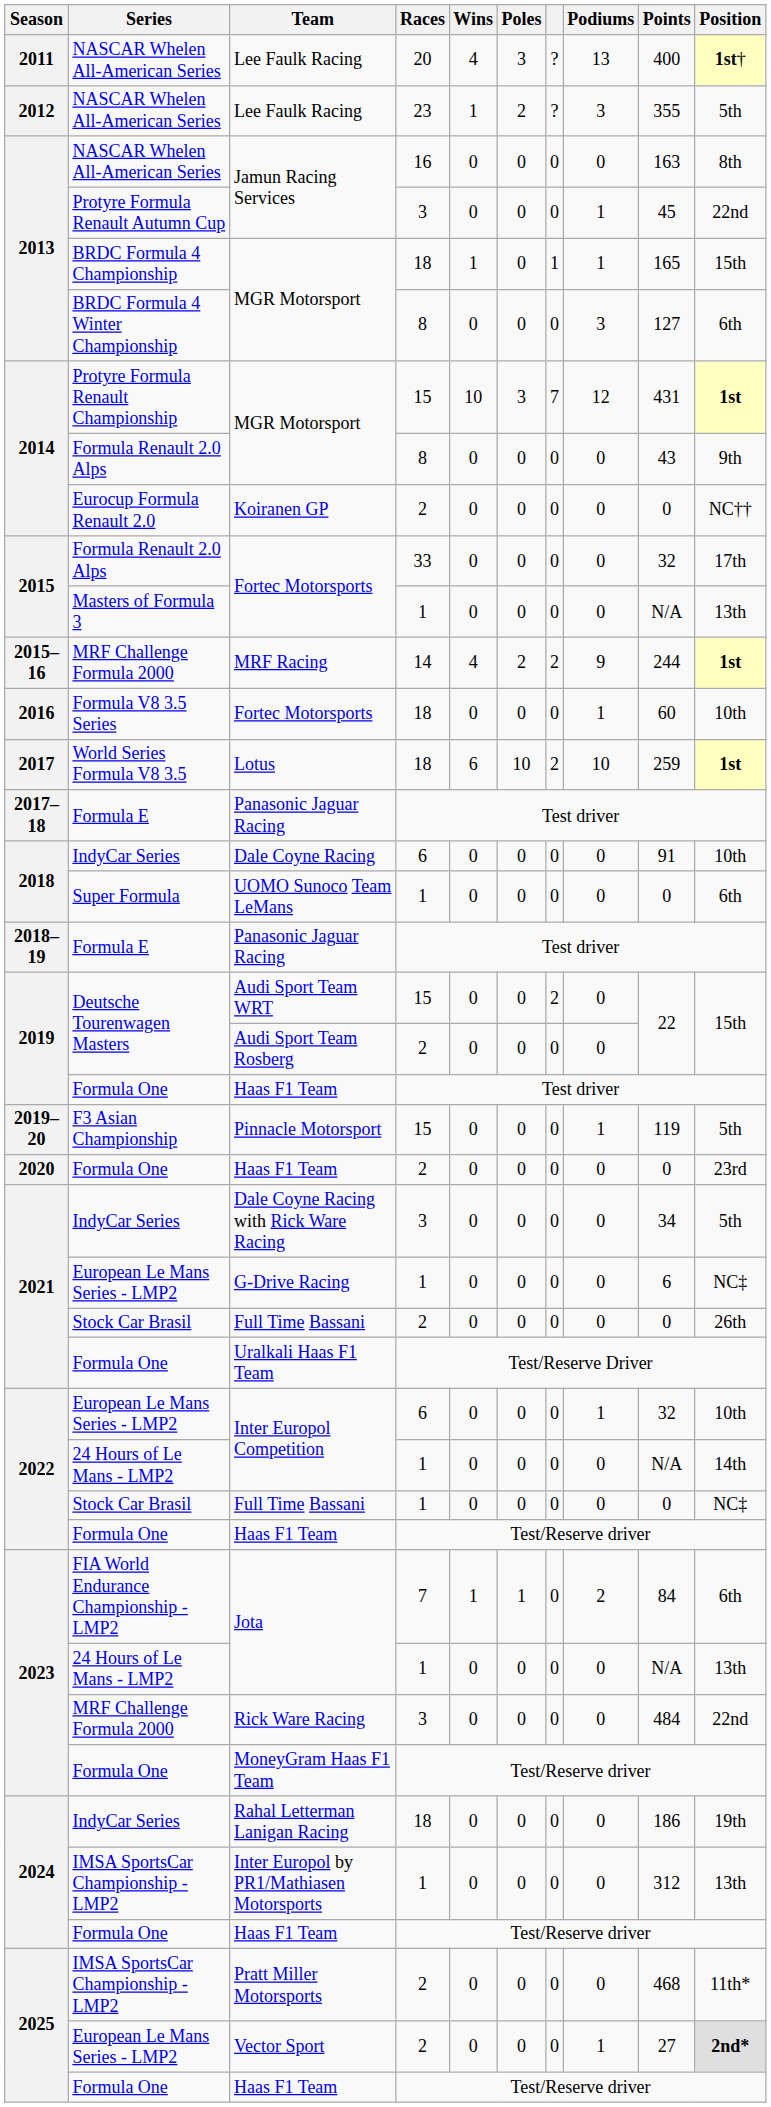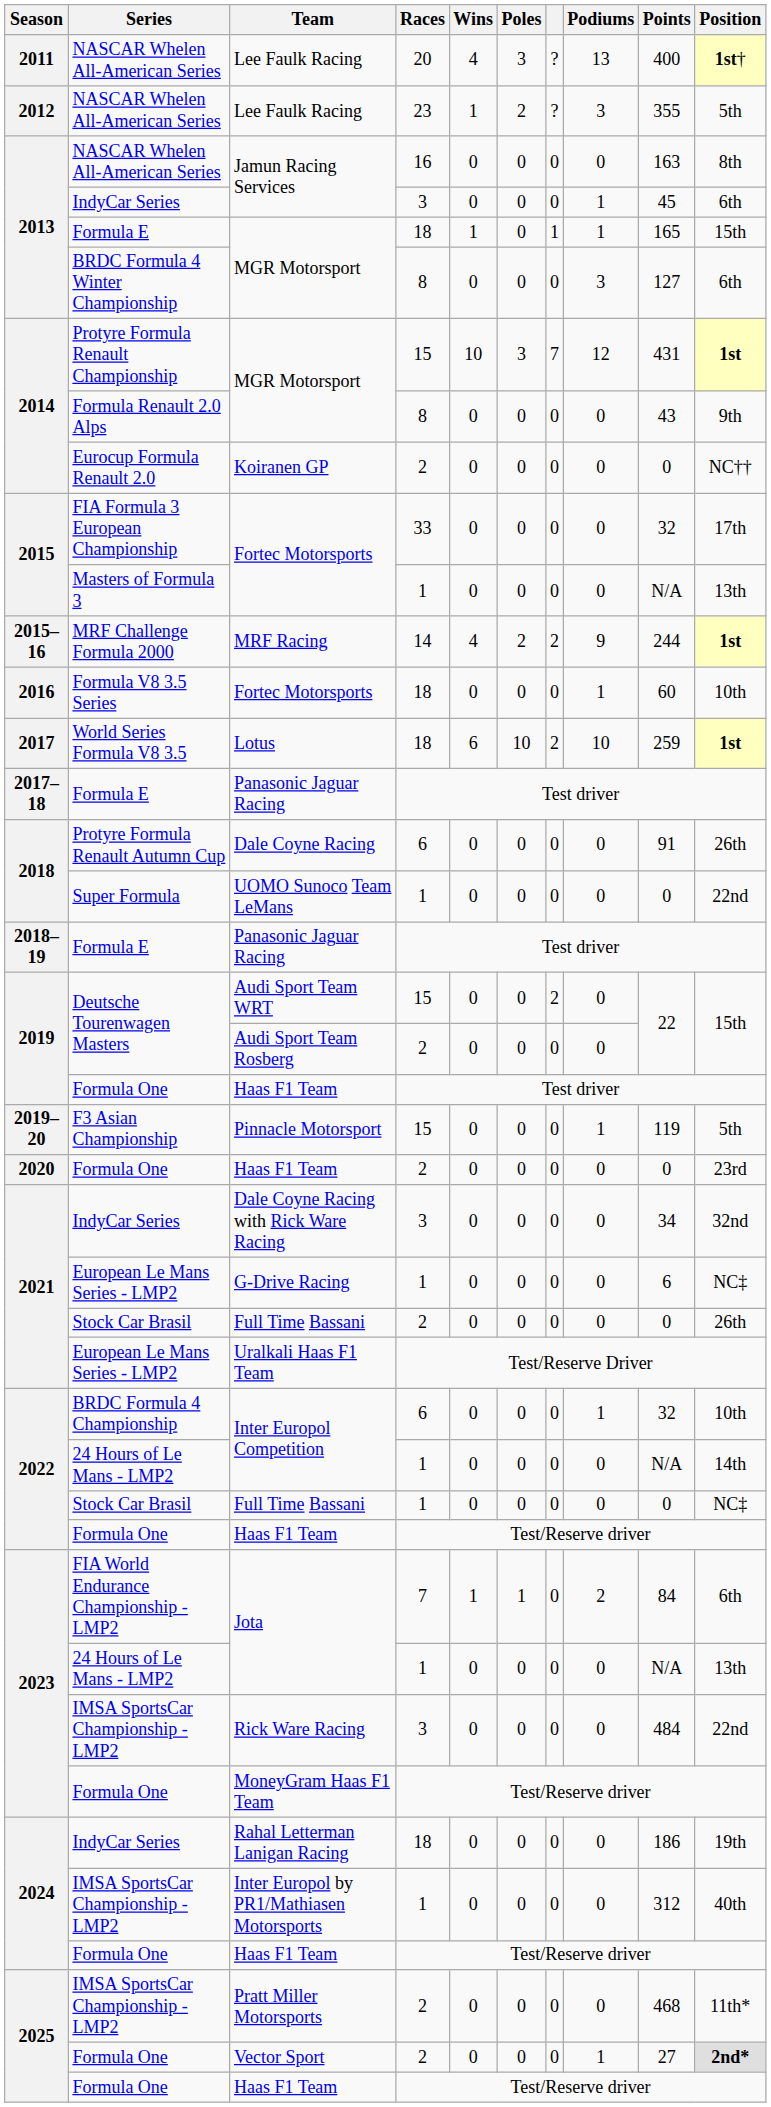 <table class="wikitable" style="font-size: 90%; text-align:center">
 <tr>
 <th>Season</th>
 <th>Series</th>
 <th>Team</th>
 <th>Races</th>
 <th>Wins</th>
 <th>Poles</th>
 <th></th>
 <th>Podiums</th>
 <th>Points</th>
 <th>Position</th>
 </tr>
 <tr>
 <th>2011</th>
 <td align=left><a href='#'>NASCAR Whelen All-American Series</a></td>
 <td align=left>Lee Faulk Racing</td>
 <td>20</td>
 <td>4</td>
 <td>3</td>
 <td>?</td>
 <td>13</td>
 <td>400</td>
 <td style="background:#FFFFBF;"><strong>1st</strong>†</td>
 </tr>
 <tr>
 <th>2012</th>
 <td align=left><a href='#'>NASCAR Whelen All-American Series</a></td>
 <td align=left>Lee Faulk Racing</td>
 <td>23</td>
 <td>1</td>
 <td>2</td>
 <td>?</td>
 <td>3</td>
 <td>355</td>
 <td>5th</td>
 </tr>
 <tr>
 <th rowspan=4>2013</th>
 <td align=left><a href='#'>NASCAR Whelen All-American Series</a></td>
 <td align=left rowspan=2>Jamun Racing Services</td>
 <td>16</td>
 <td>0</td>
 <td>0</td>
 <td>0</td>
 <td>0</td>
 <td>163</td>
 <td>8th</td>
 </tr>
 <tr>
-<td align=left><a href='#'>Protyre Formula Renault Autumn Cup</a></td>
+<td align=left><a href='#'>IndyCar Series</a></td>
 <td>3</td>
 <td>0</td>
 <td>0</td>
 <td>0</td>
 <td>1</td>
 <td>45</td>
-<td>22nd</td>
+<td>6th</td>
 </tr>
 <tr>
-<td align=left><a href='#'>BRDC Formula 4 Championship</a></td>
+<td align=left><a href='#'>Formula E</a></td>
 <td align=left rowspan=2>MGR Motorsport</td>
 <td>18</td>
 <td>1</td>
 <td>0</td>
 <td>1</td>
 <td>1</td>
 <td>165</td>
 <td>15th</td>
 </tr>
 <tr>
 <td align=left><a href='#'>BRDC Formula 4 Winter Championship</a></td>
 <td>8</td>
 <td>0</td>
 <td>0</td>
 <td>0</td>
 <td>3</td>
 <td>127</td>
 <td>6th</td>
 </tr>
 <tr>
 <th rowspan=3>2014</th>
 <td align=left><a href='#'>Protyre Formula Renault Championship</a></td>
 <td align=left rowspan=2>MGR Motorsport</td>
 <td>15</td>
 <td>10</td>
 <td>3</td>
 <td>7</td>
 <td>12</td>
 <td>431</td>
 <td style="background:#FFFFBF;"><strong>1st</strong></td>
 </tr>
 <tr>
 <td align=left><a href='#'>Formula Renault 2.0 Alps</a></td>
 <td>8</td>
 <td>0</td>
 <td>0</td>
 <td>0</td>
 <td>0</td>
 <td>43</td>
 <td>9th</td>
 </tr>
 <tr>
 <td align=left><a href='#'>Eurocup Formula Renault 2.0</a></td>
 <td align=left><a href='#'>Koiranen GP</a></td>
 <td>2</td>
 <td>0</td>
 <td>0</td>
 <td>0</td>
 <td>0</td>
 <td>0</td>
 <td>NC††</td>
 </tr>
 <tr>
 <th rowspan=2>2015</th>
-<td align=left><a href='#'>Formula Renault 2.0 Alps</a></td>
+<td align=left><a href='#'>FIA Formula 3 European Championship</a></td>
 <td align=left rowspan=2><a href='#'>Fortec Motorsports</a></td>
 <td>33</td>
 <td>0</td>
 <td>0</td>
 <td>0</td>
 <td>0</td>
 <td>32</td>
 <td>17th</td>
 </tr>
 <tr>
 <td align=left><a href='#'>Masters of Formula 3</a></td>
 <td>1</td>
 <td>0</td>
 <td>0</td>
 <td>0</td>
 <td>0</td>
 <td>N/A</td>
 <td>13th</td>
 </tr>
 <tr>
 <th>2015–16</th>
 <td align=left><a href='#'>MRF Challenge Formula 2000</a></td>
 <td align=left><a href='#'>MRF Racing</a></td>
 <td>14</td>
 <td>4</td>
 <td>2</td>
 <td>2</td>
 <td>9</td>
 <td>244</td>
 <td style="background:#FFFFBF;"><strong>1st</strong></td>
 </tr>
 <tr>
 <th>2016</th>
 <td align=left><a href='#'>Formula V8 3.5 Series</a></td>
 <td align=left><a href='#'>Fortec Motorsports</a></td>
 <td>18</td>
 <td>0</td>
 <td>0</td>
 <td>0</td>
 <td>1</td>
 <td>60</td>
 <td>10th</td>
 </tr>
 <tr>
 <th>2017</th>
 <td align=left><a href='#'>World Series Formula V8 3.5</a></td>
 <td align=left><a href='#'>Lotus</a></td>
 <td>18</td>
 <td>6</td>
 <td>10</td>
 <td>2</td>
 <td>10</td>
 <td>259</td>
 <td style="background:#FFFFBF;"><strong>1st</strong></td>
 </tr>
 <tr>
 <th>2017–18</th>
 <td align=left><a href='#'>Formula E</a></td>
 <td align=left><a href='#'>Panasonic Jaguar Racing</a></td>
 <td colspan=7>Test driver</td>
 </tr>
 <tr>
 <th rowspan=2>2018</th>
-<td align=left><a href='#'>IndyCar Series</a></td>
+<td align=left><a href='#'>Protyre Formula Renault Autumn Cup</a></td>
 <td align=left><a href='#'>Dale Coyne Racing</a></td>
 <td>6</td>
 <td>0</td>
 <td>0</td>
 <td>0</td>
 <td>0</td>
 <td>91</td>
-<td>10th</td>
+<td>26th</td>
 </tr>
 <tr>
 <td align=left><a href='#'>Super Formula</a></td>
 <td align=left><a href='#'>UOMO Sunoco</a> <a href='#'>Team LeMans</a></td>
 <td>1</td>
 <td>0</td>
 <td>0</td>
 <td>0</td>
 <td>0</td>
 <td>0</td>
-<td>6th</td>
+<td>22nd</td>
 </tr>
 <tr>
 <th>2018–19</th>
 <td align=left><a href='#'>Formula E</a></td>
 <td align=left><a href='#'>Panasonic Jaguar Racing</a></td>
 <td colspan=7>Test driver</td>
 </tr>
 <tr>
 <th rowspan="3">2019</th>
 <td align=left rowspan=2><a href='#'>Deutsche Tourenwagen Masters</a></td>
 <td align=left><a href='#'>Audi Sport Team WRT</a></td>
 <td>15</td>
 <td>0</td>
 <td>0</td>
 <td>2</td>
 <td>0</td>
 <td rowspan=2>22</td>
 <td rowspan=2>15th</td>
 </tr>
 <tr>
 <td align=left><a href='#'>Audi Sport Team Rosberg</a></td>
 <td>2</td>
 <td>0</td>
 <td>0</td>
 <td>0</td>
 <td>0</td>
 </tr>
 <tr>
 <td align=left><a href='#'>Formula One</a></td>
 <td align=left><a href='#'>Haas F1 Team</a></td>
 <td colspan="7">Test driver</td>
 </tr>
 <tr>
 <th>2019–20</th>
 <td align=left><a href='#'>F3 Asian Championship</a></td>
 <td align=left><a href='#'>Pinnacle Motorsport</a></td>
 <td>15</td>
 <td>0</td>
 <td>0</td>
 <td>0</td>
 <td>1</td>
 <td>119</td>
 <td>5th</td>
 </tr>
 <tr>
 <th>2020</th>
 <td align=left><a href='#'>Formula One</a></td>
 <td align=left><a href='#'>Haas F1 Team</a></td>
 <td>2</td>
 <td>0</td>
 <td>0</td>
 <td>0</td>
 <td>0</td>
 <td>0</td>
 <td>23rd</td>
 </tr>
 <tr>
 <th rowspan=4>2021</th>
 <td align=left><a href='#'>IndyCar Series</a></td>
 <td align=left><a href='#'>Dale Coyne Racing</a> with <a href='#'>Rick Ware Racing</a></td>
 <td>3</td>
 <td>0</td>
 <td>0</td>
 <td>0</td>
 <td>0</td>
 <td>34</td>
-<td>5th</td>
+<td>32nd</td>
 </tr>
 <tr>
 <td align=left><a href='#'>European Le Mans Series - LMP2</a></td>
 <td align=left><a href='#'>G-Drive Racing</a></td>
 <td>1</td>
 <td>0</td>
 <td>0</td>
 <td>0</td>
 <td>0</td>
 <td>6</td>
 <td>NC‡</td>
 </tr>
 <tr>
 <td align=left><a href='#'>Stock Car Brasil</a></td>
 <td align=left><a href='#'>Full Time</a> <a href='#'>Bassani</a></td>
 <td>2</td>
 <td>0</td>
 <td>0</td>
 <td>0</td>
 <td>0</td>
 <td>0</td>
 <td>26th</td>
 </tr>
 <tr>
-<td align=left><a href='#'>Formula One</a></td>
+<td align=left><a href='#'>European Le Mans Series - LMP2</a></td>
 <td align=left><a href='#'>Uralkali Haas F1 Team</a></td>
 <td colspan="7">Test/Reserve Driver</td>
 </tr>
 <tr>
 <th rowspan="4">2022</th>
-<td align=left><a href='#'>European Le Mans Series - LMP2</a></td>
+<td align=left><a href='#'>BRDC Formula 4 Championship</a></td>
 <td rowspan="2" align="left"><a href='#'>Inter Europol Competition</a></td>
 <td>6</td>
 <td>0</td>
 <td>0</td>
 <td>0</td>
 <td>1</td>
 <td>32</td>
 <td>10th</td>
 </tr>
 <tr>
 <td align=left><a href='#'>24 Hours of Le Mans - LMP2</a></td>
 <td>1</td>
 <td>0</td>
 <td>0</td>
 <td>0</td>
 <td>0</td>
 <td>N/A</td>
 <td>14th</td>
 </tr>
 <tr>
 <td align=left><a href='#'>Stock Car Brasil</a></td>
 <td align=left><a href='#'>Full Time</a> <a href='#'>Bassani</a></td>
 <td>1</td>
 <td>0</td>
 <td>0</td>
 <td>0</td>
 <td>0</td>
 <td>0</td>
 <td>NC‡</td>
 </tr>
 <tr>
 <td align=left><a href='#'>Formula One</a></td>
 <td align=left><a href='#'>Haas F1 Team</a></td>
 <td colspan="7">Test/Reserve driver</td>
 </tr>
 <tr>
 <th rowspan="4">2023</th>
 <td align=left><a href='#'>FIA World Endurance Championship - LMP2</a></td>
 <td rowspan="2" align="left"><a href='#'>Jota</a></td>
 <td>7</td>
 <td>1</td>
 <td>1</td>
 <td>0</td>
 <td>2</td>
 <td>84</td>
 <td>6th</td>
 </tr>
 <tr>
 <td align=left><a href='#'>24 Hours of Le Mans - LMP2</a></td>
 <td>1</td>
 <td>0</td>
 <td>0</td>
 <td>0</td>
 <td>0</td>
 <td>N/A</td>
 <td>13th</td>
 </tr>
 <tr>
-<td align=left><a href='#'>MRF Challenge Formula 2000</a></td>
+<td align=left><a href='#'>IMSA SportsCar Championship - LMP2</a></td>
 <td align=left><a href='#'>Rick Ware Racing</a></td>
 <td>3</td>
 <td>0</td>
 <td>0</td>
 <td>0</td>
 <td>0</td>
 <td>484</td>
 <td>22nd</td>
 </tr>
 <tr>
 <td align=left><a href='#'>Formula One</a></td>
 <td align=left><a href='#'>MoneyGram Haas F1 Team</a></td>
 <td colspan="7">Test/Reserve driver</td>
 </tr>
 <tr>
 <th rowspan="3">2024</th>
 <td align=left><a href='#'>IndyCar Series</a></td>
 <td align=left><a href='#'>Rahal Letterman Lanigan Racing</a></td>
 <td>18</td>
 <td>0</td>
 <td>0</td>
 <td>0</td>
 <td>0</td>
 <td>186</td>
 <td>19th</td>
 </tr>
 <tr>
 <td align=left><a href='#'>IMSA SportsCar Championship - LMP2</a></td>
 <td align=left><a href='#'>Inter Europol</a> by <a href='#'>PR1/Mathiasen Motorsports</a></td>
 <td>1</td>
 <td>0</td>
 <td>0</td>
 <td>0</td>
 <td>0</td>
 <td>312</td>
-<td>13th</td>
+<td>40th</td>
 </tr>
 <tr>
 <td align=left><a href='#'>Formula One</a></td>
 <td nowrap="" align=left><a href='#'>Haas F1 Team</a></td>
 <td colspan="7">Test/Reserve driver</td>
 </tr>
 <tr>
 <th rowspan="3">2025</th>
 <td align=left><a href='#'>IMSA SportsCar Championship - LMP2</a></td>
 <td align=left><a href='#'>Pratt Miller Motorsports</a></td>
 <td>2</td>
 <td>0</td>
 <td>0</td>
 <td>0</td>
 <td>0</td>
 <td>468</td>
 <td>11th*</td>
 </tr>
 <tr>
-<td align=left><a href='#'>European Le Mans Series - LMP2</a></td>
+<td align=left><a href='#'>Formula One</a></td>
 <td align=left><a href='#'>Vector Sport</a></td>
 <td>2</td>
 <td>0</td>
 <td>0</td>
 <td>0</td>
 <td>1</td>
 <td>27</td>
 <td style="background:#DFDFDF;"><strong>2nd*</strong></td>
 </tr>
 <tr>
 <td align=left><a href='#'>Formula One</a></td>
 <td align=left><a href='#'>Haas F1 Team</a></td>
 <td colspan="7">Test/Reserve driver</td>
 </tr>
 </table>
